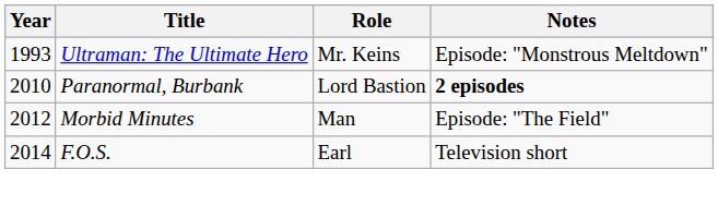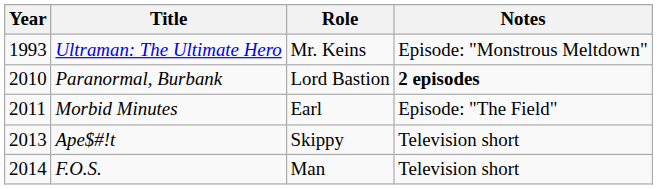 <table class="wikitable">
 <tr style="background:#b0c4de; text-align:center;">
 <th>Year</th>
 <th>Title</th>
 <th>Role</th>
 <th>Notes</th>
 </tr>
 <tr>
 <td>1993</td>
 <td><em><a href='#'>Ultraman: The Ultimate Hero</a></em></td>
 <td>Mr. Keins</td>
 <td>Episode: "Monstrous Meltdown"</td>
 </tr>
 <tr>
 <td>2010</td>
 <td><em>Paranormal, Burbank</em></td>
 <td>Lord Bastion</td>
 <td><strong>2 episodes</strong></td>
 </tr>
 <tr>
-<td>2012</td>
+<td>2011</td>
 <td><em>Morbid Minutes</em></td>
-<td>Man</td>
+<td>Earl</td>
 <td>Episode: "The Field"</td>
+</tr>
+<tr>
+<td>2013</td>
+<td><em>Ape$#!t</em></td>
+<td>Skippy</td>
+<td>Television short</td>
 </tr>
 <tr>
 <td>2014</td>
 <td><em>F.O.S.</em></td>
-<td>Earl</td>
+<td>Man</td>
 <td>Television short</td>
 </tr>
 </table>
